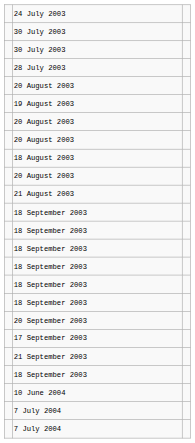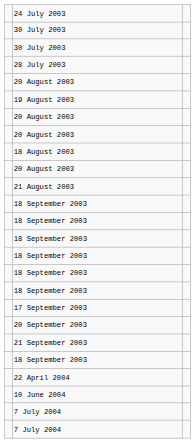 <table class="wikitable" style="font-size: 89%; float: left; width: 26em; margin-right: 1em; height: 700px">
 <tr>
 <td></td>
 <td>24 July 2003</td>
 <td></td>
 </tr>
 <tr>
 <td></td>
 <td>30 July 2003</td>
 <td></td>
 </tr>
 <tr>
 <td></td>
 <td>30 July 2003</td>
 <td></td>
 </tr>
 <tr>
 <td></td>
 <td>28 July 2003</td>
 <td></td>
 </tr>
 <tr>
 <td></td>
 <td>20 August 2003</td>
 <td></td>
 </tr>
 <tr>
 <td></td>
 <td>19 August 2003</td>
 <td></td>
 </tr>
 <tr>
 <td></td>
 <td>20 August 2003</td>
 <td></td>
 </tr>
 <tr>
 <td></td>
 <td>20 August 2003</td>
 <td></td>
 </tr>
 <tr>
 <td></td>
 <td>18 August 2003</td>
 <td></td>
 </tr>
 <tr>
 <td></td>
 <td>20 August 2003</td>
 <td></td>
 </tr>
 <tr>
 <td></td>
 <td>21 August 2003</td>
 <td></td>
 </tr>
 <tr>
 <td></td>
 <td>18 September 2003</td>
 <td></td>
 </tr>
 <tr>
 <td></td>
 <td>18 September 2003</td>
 <td></td>
 </tr>
 <tr>
 <td></td>
 <td>18 September 2003</td>
 <td></td>
 </tr>
 <tr>
 <td></td>
 <td>18 September 2003</td>
 <td></td>
 </tr>
 <tr>
 <td></td>
 <td>18 September 2003</td>
 <td></td>
 </tr>
 <tr>
 <td></td>
 <td>18 September 2003</td>
 <td></td>
 </tr>
 <tr>
 <td></td>
-<td>20 September 2003</td>
+<td>17 September 2003</td>
 <td></td>
 </tr>
 <tr>
 <td></td>
-<td>17 September 2003</td>
+<td>20 September 2003</td>
 <td></td>
 </tr>
 <tr>
 <td></td>
 <td>21 September 2003</td>
 <td></td>
 </tr>
 <tr>
 <td></td>
 <td>18 September 2003</td>
+<td></td>
+</tr>
+<tr>
+<td></td>
+<td>22 April 2004</td>
 <td></td>
 </tr>
 <tr>
 <td></td>
 <td>10 June 2004</td>
 <td></td>
 </tr>
 <tr>
 <td></td>
 <td>7 July 2004</td>
 <td></td>
 </tr>
 <tr>
 <td></td>
 <td>7 July 2004</td>
 <td></td>
 </tr>
 </table>
